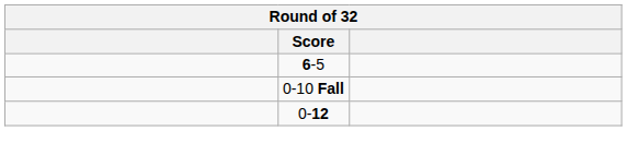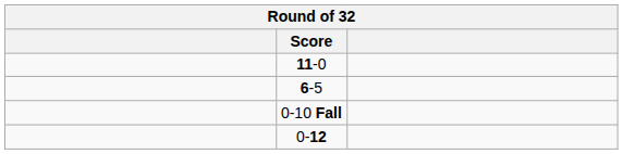 <table class="wikitable" style="text-align: center; font-size:90% ">
 <tr>
 <th colspan=3>Round of 32</th>
 </tr>
 <tr>
 <th align="right" width="250"></th>
 <th width="60">Score</th>
 <th align="left" width="250"></th>
+</tr>
+<tr>
+<td align=left><strong></strong></td>
+<td align=center><strong>11</strong>-0</td>
+<td align=left></td>
 </tr>
 <tr>
 <td align=left><strong></strong></td>
 <td align=center><strong>6</strong>-5</td>
 <td align=left></td>
 </tr>
 <tr>
 <td align=left></td>
 <td align=center>0-10 <strong>Fall</strong></td>
 <td align=left><strong></strong></td>
 </tr>
 <tr>
 <td align=left></td>
 <td align=center>0-<strong>12</strong></td>
 <td align=left><strong></strong></td>
 </tr>
 </table>
